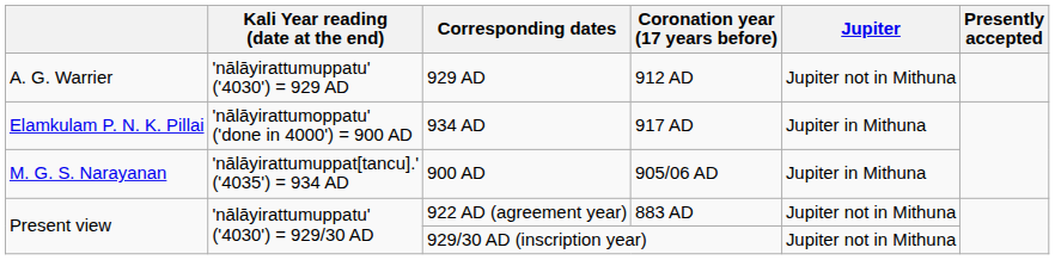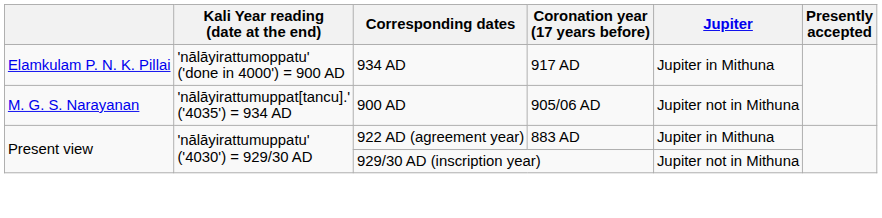 <table class="wikitable">
 <tr>
 <th></th>
 <th>Kali Year reading<br>(date at the end)</th>
 <th>Corresponding dates</th>
 <th>Coronation year<br>(17 years before)</th>
 <th><a href='#'>Jupiter</a></th>
 <th>Presently<br>accepted</th>
-</tr>
-<tr>
-<td>A. G. Warrier</td>
-<td>'nālāyirattumuppatu'<br>('4030') = 929 AD</td>
-<td>929 AD</td>
-<td>912 AD</td>
-<td>Jupiter not in Mithuna</td>
-<td></td>
 </tr>
 <tr>
 <td><a href='#'>Elamkulam P. N. K. Pillai</a></td>
 <td>'nālāyirattumoppatu'<br>('done in 4000') = 900 AD</td>
 <td>934 AD</td>
 <td>917 AD</td>
 <td>Jupiter in Mithuna</td>
 <td rowspan="2"></td>
 </tr>
 <tr>
 <td><a href='#'>M. G. S. Narayanan</a></td>
 <td>'nālāyirattumuppat[tancu].'<br>('4035') = 934 AD</td>
 <td>900 AD</td>
 <td>905/06 AD</td>
-<td>Jupiter in Mithuna</td>
+<td>Jupiter not in Mithuna</td>
 </tr>
 <tr>
 <td rowspan="2">Present view</td>
 <td rowspan="2">'nālāyirattumuppatu'<br>('4030') = 929/30 AD</td>
 <td>922 AD (agreement year)</td>
 <td>883 AD</td>
-<td>Jupiter not in Mithuna</td>
+<td>Jupiter in Mithuna</td>
 <td rowspan="2"></td>
 </tr>
 <tr>
 <td colspan="2">929/30 AD (inscription year)</td>
 <td>Jupiter not in Mithuna</td>
 </tr>
 </table>
